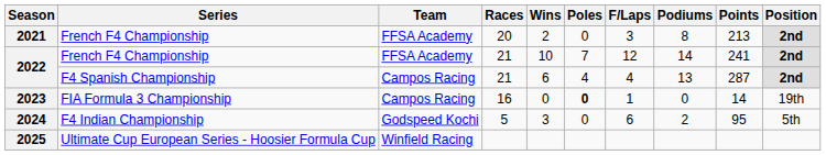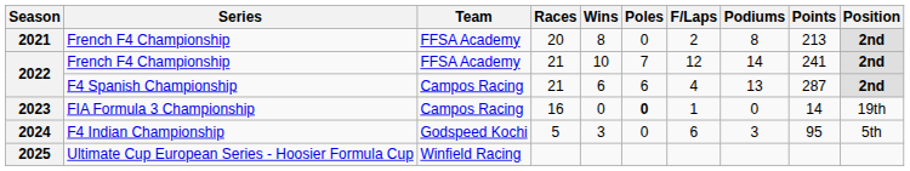 <table class="wikitable" style="font-size: 90%; text-align:center">
 <tr>
 <th>Season</th>
 <th>Series</th>
 <th>Team</th>
 <th>Races</th>
 <th>Wins</th>
 <th>Poles</th>
 <th>F/Laps</th>
 <th>Podiums</th>
 <th>Points</th>
 <th>Position</th>
 </tr>
 <tr>
 <th>2021</th>
 <td align="left"><a href='#'>French F4 Championship</a></td>
 <td align="left"><a href='#'>FFSA Academy</a></td>
 <td>20</td>
+<td>8</td>
+<td>0</td>
 <td>2</td>
-<td>0</td>
-<td>3</td>
 <td>8</td>
 <td>213</td>
 <td style="background:#DFDFDF;"><strong>2nd</strong></td>
 </tr>
 <tr>
 <th rowspan="2">2022</th>
 <td align="left"><a href='#'>French F4 Championship</a></td>
 <td align="left"><a href='#'>FFSA Academy</a></td>
 <td>21</td>
 <td>10</td>
 <td>7</td>
 <td>12</td>
 <td>14</td>
 <td>241</td>
 <td style="background:#DFDFDF;"><strong>2nd</strong></td>
 </tr>
 <tr>
 <td align="left"><a href='#'>F4 Spanish Championship</a></td>
 <td align="left"><a href='#'>Campos Racing</a></td>
 <td>21</td>
 <td>6</td>
-<td>4</td>
+<td>6</td>
 <td>4</td>
 <td>13</td>
 <td>287</td>
 <td style="background:#DFDFDF;"><strong>2nd</strong></td>
 </tr>
 <tr>
 <th>2023</th>
 <td align="left"><a href='#'>FIA Formula 3 Championship</a></td>
 <td align="left"><a href='#'>Campos Racing</a></td>
 <td>16</td>
 <td>0</td>
 <td><strong>0</strong></td>
 <td>1</td>
 <td>0</td>
 <td>14</td>
 <td>19th</td>
 </tr>
 <tr>
 <th>2024</th>
 <td align="left"><a href='#'>F4 Indian Championship</a></td>
 <td align="left"><a href='#'>Godspeed Kochi</a></td>
 <td>5</td>
 <td>3</td>
 <td>0</td>
 <td>6</td>
-<td>2</td>
+<td>3</td>
 <td>95</td>
 <td>5th</td>
 </tr>
 <tr>
 <th>2025</th>
 <td align=left><a href='#'>Ultimate Cup European Series - Hoosier Formula Cup</a></td>
 <td align=left><a href='#'>Winfield Racing</a></td>
 <td></td>
 <td></td>
 <td></td>
 <td></td>
 <td></td>
 <td></td>
 <td></td>
 </tr>
 </table>
